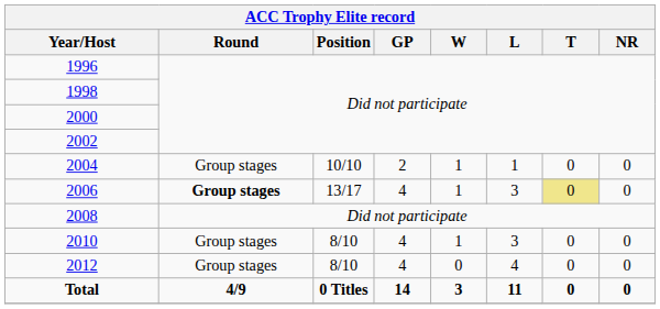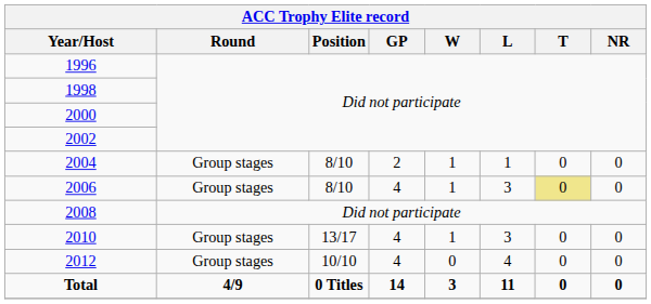 <table class="wikitable" style="text-align: center;">
 <tr>
 <th colspan=8><a href='#'>ACC Trophy Elite record</a></th>
 </tr>
 <tr>
 <th width=150>Year/Host</th>
 <th width=150>Round</th>
 <th width=50>Position</th>
 <th width=50>GP</th>
 <th width=50>W</th>
 <th width=50>L</th>
 <th width=50>T</th>
 <th width=50>NR</th>
 </tr>
 <tr>
 <td> <a href='#'>1996</a></td>
 <td colspan="7" rowspan="4"><em>Did not participate</em></td>
 </tr>
 <tr>
 <td> <a href='#'>1998</a></td>
 </tr>
 <tr>
 <td> <a href='#'>2000</a></td>
 </tr>
 <tr>
 <td> <a href='#'>2002</a></td>
 </tr>
 <tr>
 <td> <a href='#'>2004</a></td>
 <td>Group stages</td>
-<td>10/10</td>
+<td>8/10</td>
 <td>2</td>
 <td>1</td>
 <td>1</td>
 <td>0</td>
 <td>0</td>
 </tr>
 <tr>
 <td> <a href='#'>2006</a></td>
-<td><strong>Group stages</strong></td>
-<td>13/17</td>
+<td>Group stages</td>
+<td>8/10</td>
 <td>4</td>
 <td>1</td>
 <td>3</td>
 <td style="background: khaki;">0</td>
 <td>0</td>
 </tr>
 <tr>
 <td> <a href='#'>2008</a></td>
 <td colspan="7" rowspan="1"><em>Did not participate</em></td>
 </tr>
 <tr>
 <td> <a href='#'>2010</a></td>
 <td>Group stages</td>
-<td>8/10</td>
+<td>13/17</td>
 <td>4</td>
 <td>1</td>
 <td>3</td>
 <td>0</td>
 <td>0</td>
 </tr>
 <tr>
 <td> <a href='#'>2012</a></td>
 <td>Group stages</td>
-<td>8/10</td>
+<td>10/10</td>
 <td>4</td>
 <td>0</td>
 <td>4</td>
 <td>0</td>
 <td>0</td>
 </tr>
 <tr>
 <td><strong>Total</strong></td>
 <td><strong>4/9</strong></td>
 <td><strong>0 Titles</strong></td>
 <td><strong>14</strong></td>
 <td><strong>3</strong></td>
 <td><strong>11</strong></td>
 <td><strong>0</strong></td>
 <td><strong>0</strong></td>
 </tr>
 <tr>
 </tr>
 </table>
